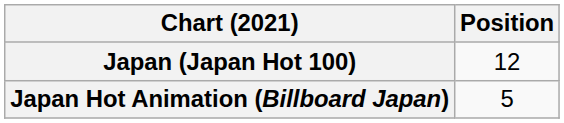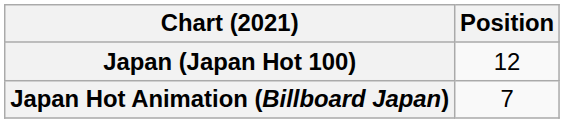 <table class="wikitable sortable plainrowheaders" style="text-align:center">
 <tr>
 <th scope="col">Chart (2021)</th>
 <th scope="col">Position</th>
 </tr>
 <tr>
 <th scope="row">Japan (Japan Hot 100)</th>
 <td>12</td>
 </tr>
 <tr>
 <th scope="row">Japan Hot Animation (<em>Billboard Japan</em>)</th>
-<td>5</td>
+<td>7</td>
 </tr>
 </table>
